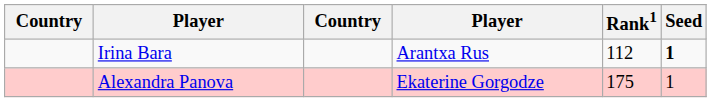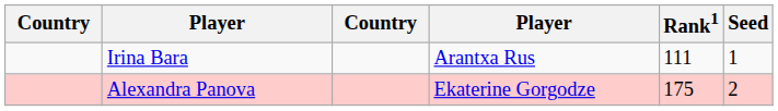 <table class="sortable wikitable">
 <tr>
 <th width="70">Country</th>
 <th width="175">Player</th>
 <th width="70">Country</th>
 <th width="175">Player</th>
 <th>Rank<sup>1</sup></th>
 <th>Seed</th>
 </tr>
 <tr>
 <td></td>
 <td><a href='#'>Irina Bara</a></td>
 <td></td>
 <td><a href='#'>Arantxa Rus</a></td>
-<td>112</td>
-<td><strong>1</strong></td>
+<td>111</td>
+<td>1</td>
 </tr>
 <tr style="background:#fcc;">
 <td></td>
 <td><a href='#'>Alexandra Panova</a></td>
 <td></td>
 <td><a href='#'>Ekaterine Gorgodze</a></td>
 <td>175</td>
-<td>1</td>
+<td>2</td>
 </tr>
 </table>
